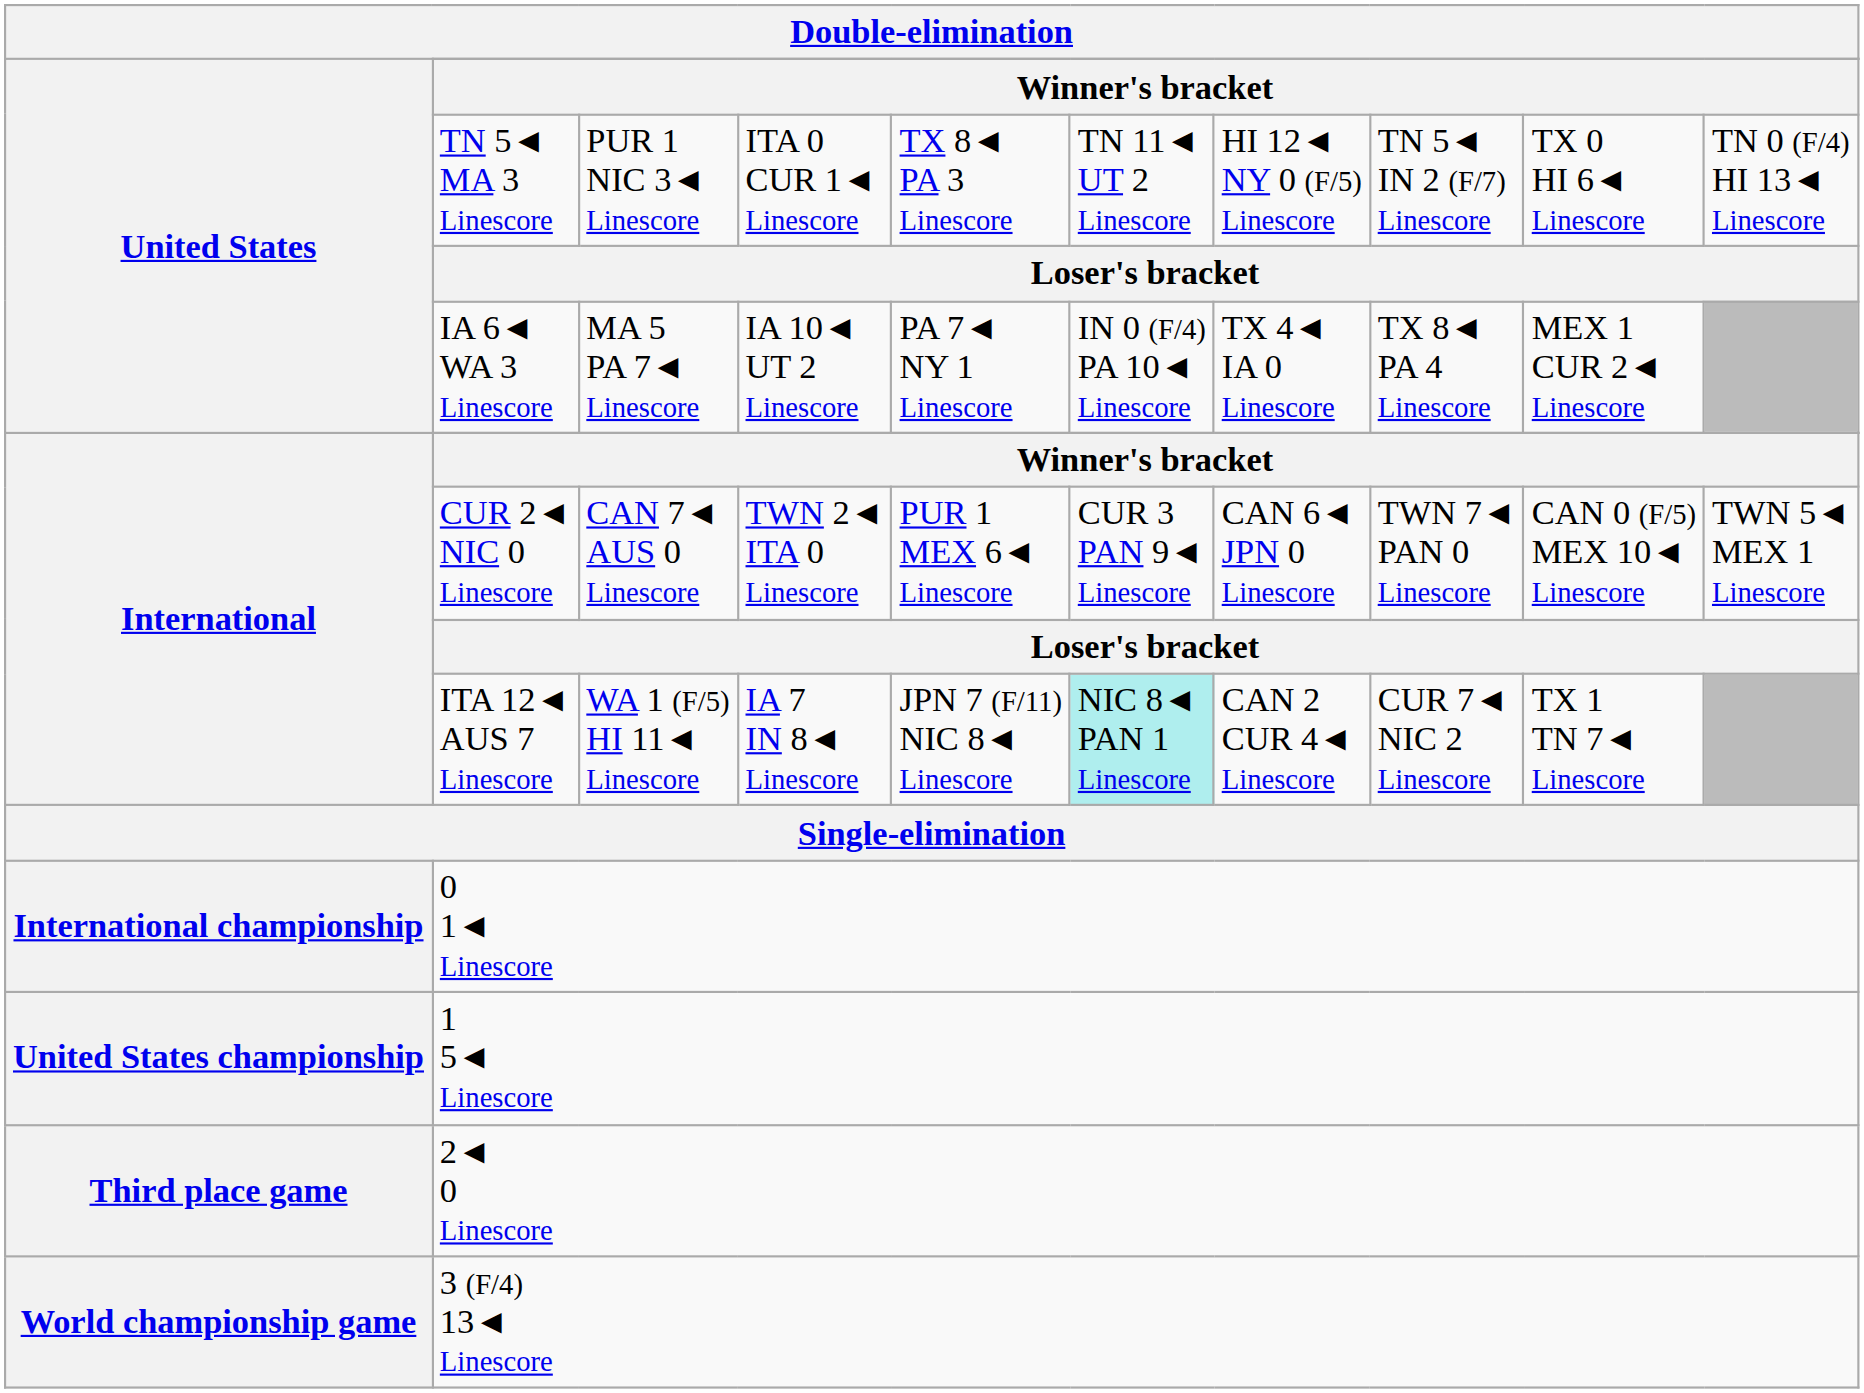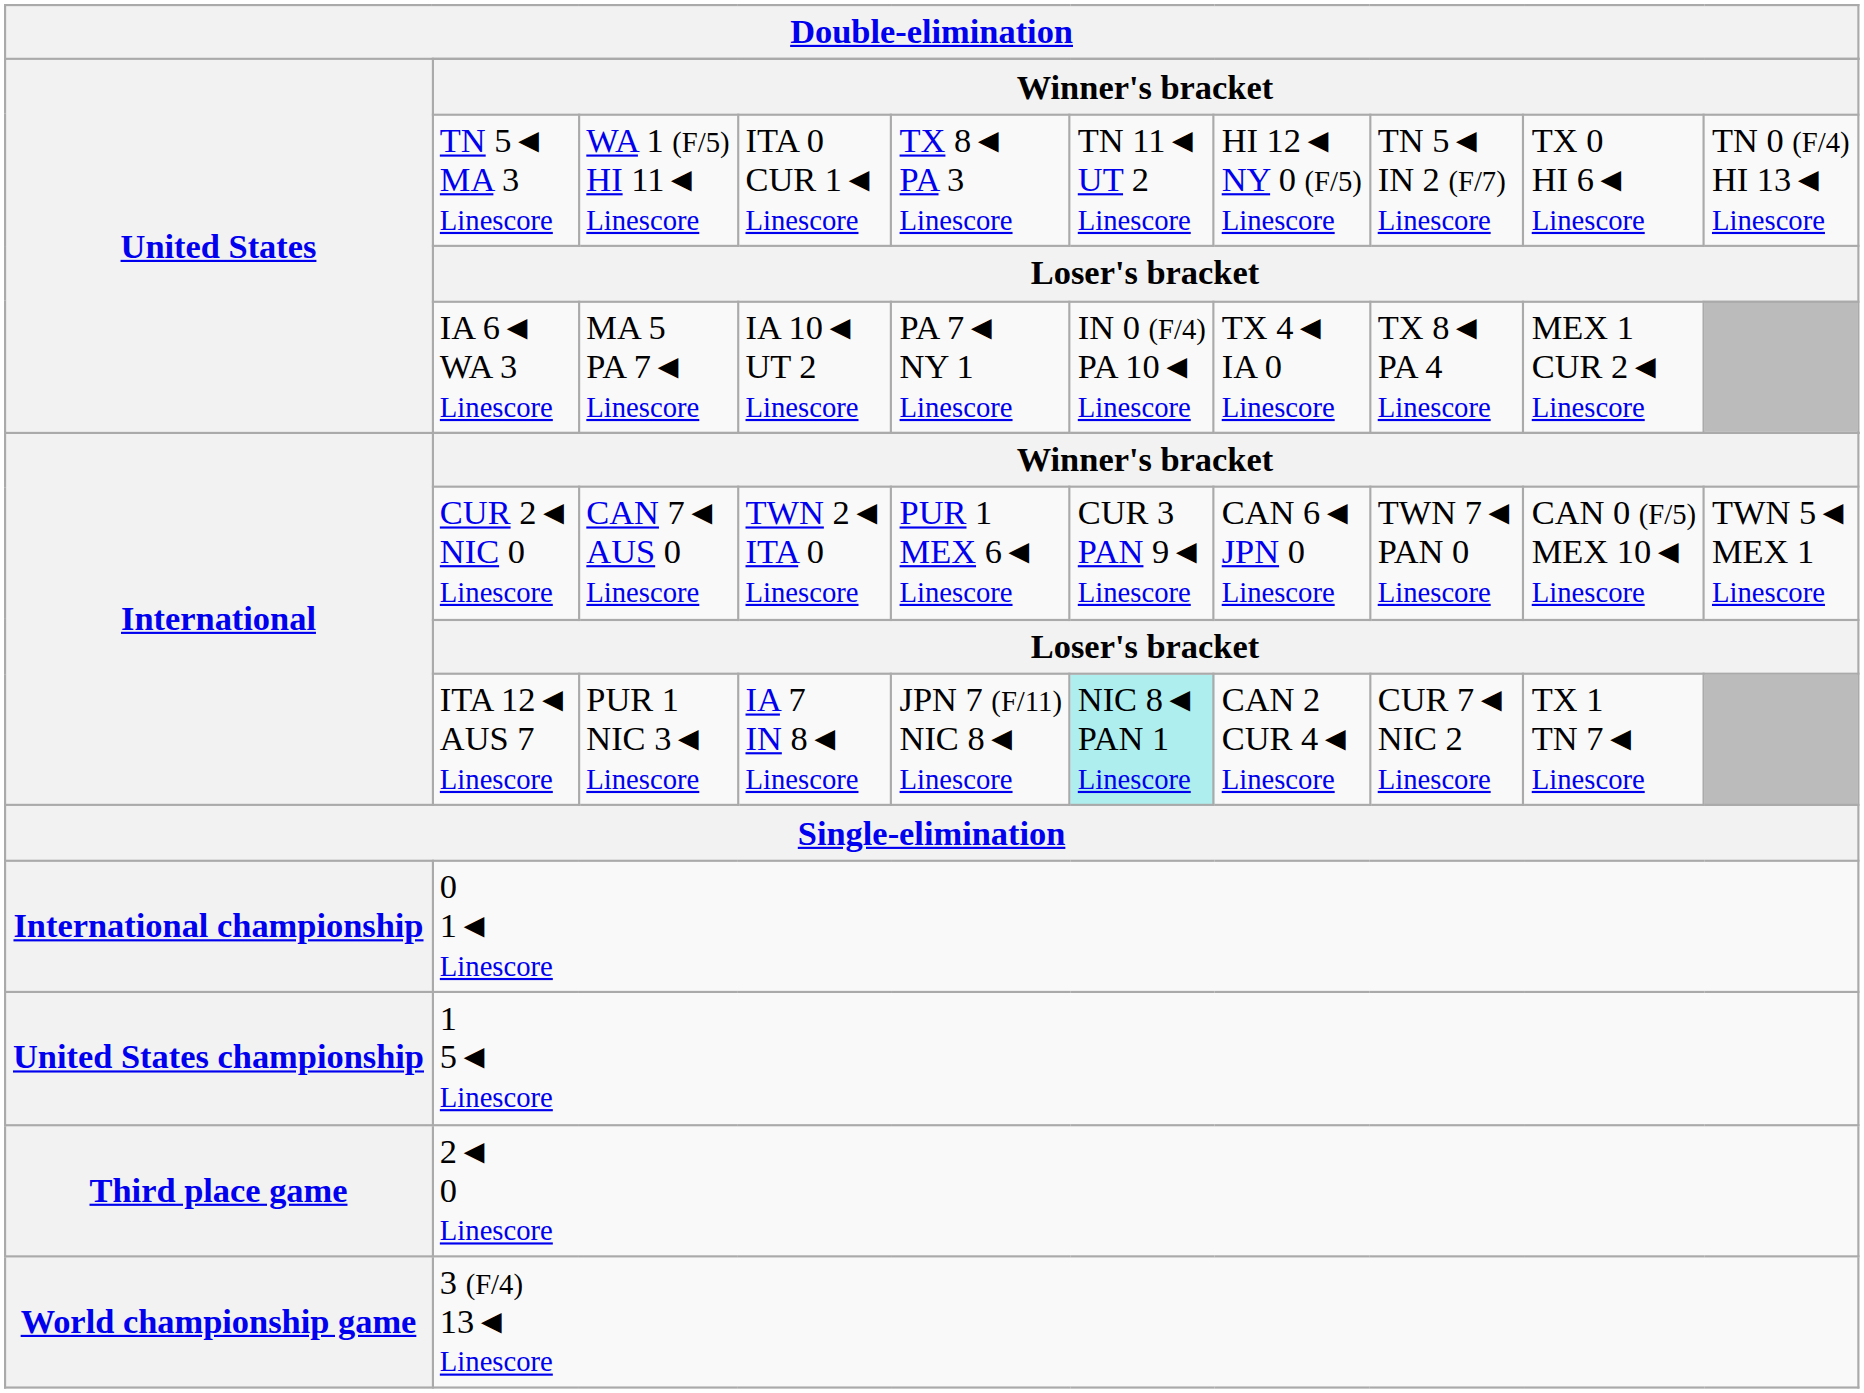 <table class="wikitable">
 <tr>
 <th colspan="10"><a href='#'>Double-elimination</a></th>
 </tr>
 <tr>
 <th rowspan="5"><a href='#'>United States</a></th>
 </tr>
 <tr>
 <th colspan="9">Winner's bracket</th>
 </tr>
 <tr>
 <td> <a href='#'>TN</a> 5◄<br> <a href='#'>MA</a> 3<br><small><a href='#'>Linescore</a></small></td>
-<td> PUR 1<br> NIC 3◄<br><small><a href='#'>Linescore</a></small></td>
+<td> <a href='#'>WA</a> 1 <small>(F/5)</small><br> <a href='#'>HI</a> 11◄<br><small><a href='#'>Linescore</a></small></td>
 <td> ITA 0<br> CUR 1◄<br><small><a href='#'>Linescore</a></small></td>
 <td> <a href='#'>TX</a> 8◄<br> <a href='#'>PA</a> 3<br><small><a href='#'>Linescore</a></small></td>
 <td> TN 11◄<br> <a href='#'>UT</a> 2<br><small><a href='#'>Linescore</a></small></td>
 <td> HI 12◄<br> <a href='#'>NY</a> 0 <small>(F/5)</small><br><small><a href='#'>Linescore</a></small></td>
 <td> TN 5◄<br> IN 2 <small>(F/7)</small><br><small><a href='#'>Linescore</a></small></td>
 <td> TX 0<br> HI 6◄<br><small><a href='#'>Linescore</a></small></td>
 <td> TN 0 <small>(F/4)</small><br> HI 13◄<br><small><a href='#'>Linescore</a></small></td>
 </tr>
 <tr>
 <th colspan="9">Loser's bracket</th>
 </tr>
 <tr>
 <td> IA 6◄<br> WA 3<br><small><a href='#'>Linescore</a></small></td>
 <td> MA 5<br> PA 7◄<br><small><a href='#'>Linescore</a></small></td>
 <td> IA 10◄<br> UT 2<br><small><a href='#'>Linescore</a></small></td>
 <td> PA 7◄<br> NY 1<br><small><a href='#'>Linescore</a></small></td>
 <td> IN 0 <small>(F/4)</small><br> PA 10◄<br><small><a href='#'>Linescore</a></small></td>
 <td> TX 4◄<br> IA 0<br><small><a href='#'>Linescore</a></small></td>
 <td> TX 8◄<br> PA 4<br><small><a href='#'>Linescore</a></small></td>
 <td> MEX 1<br> CUR 2◄<br><small><a href='#'>Linescore</a></small></td>
 <td bgcolor="bbbbbb"> </td>
 </tr>
 <tr>
 <th rowspan="5"><a href='#'>International</a></th>
 </tr>
 <tr>
 <th colspan="9">Winner's bracket</th>
 </tr>
 <tr>
 <td> <a href='#'>CUR</a> 2◄<br> <a href='#'>NIC</a> 0<br><small><a href='#'>Linescore</a></small></td>
 <td> <a href='#'>CAN</a> 7◄<br> <a href='#'>AUS</a> 0<br><small><a href='#'>Linescore</a></small></td>
 <td> <a href='#'>TWN</a> 2◄<br> <a href='#'>ITA</a> 0<br><small><a href='#'>Linescore</a></small></td>
 <td> <a href='#'>PUR</a> 1<br> <a href='#'>MEX</a> 6◄<br><small><a href='#'>Linescore</a></small></td>
 <td> CUR 3<br> <a href='#'>PAN</a> 9◄<br><small><a href='#'>Linescore</a></small></td>
 <td> CAN 6◄<br> <a href='#'>JPN</a> 0<br><small><a href='#'>Linescore</a></small></td>
 <td> TWN 7◄<br> PAN 0<br><small><a href='#'>Linescore</a></small></td>
 <td> CAN 0 <small>(F/5)</small><br> MEX 10◄<br><small><a href='#'>Linescore</a></small></td>
 <td> TWN 5◄<br> MEX 1<br><small><a href='#'>Linescore</a></small></td>
 </tr>
 <tr>
 <th colspan="9">Loser's bracket</th>
 </tr>
 <tr>
 <td> ITA 12◄<br> AUS 7<br><small><a href='#'>Linescore</a></small></td>
-<td> <a href='#'>WA</a> 1 <small>(F/5)</small><br> <a href='#'>HI</a> 11◄<br><small><a href='#'>Linescore</a></small></td>
+<td> PUR 1<br> NIC 3◄<br><small><a href='#'>Linescore</a></small></td>
 <td> <a href='#'>IA</a> 7<br> <a href='#'>IN</a> 8◄<br><small><a href='#'>Linescore</a></small></td>
 <td> JPN 7 <small>(F/11)</small><br> NIC 8◄<br><small><a href='#'>Linescore</a></small></td>
 <td style="background: paleturquoise;"> NIC 8◄<br> PAN 1<br><small><a href='#'>Linescore</a></small></td>
 <td> CAN 2<br> CUR 4◄<br><small><a href='#'>Linescore</a></small></td>
 <td> CUR 7◄<br> NIC 2<br><small><a href='#'>Linescore</a></small></td>
 <td> TX 1<br> TN 7◄<br><small><a href='#'>Linescore</a></small></td>
 <td bgcolor="bbbbbb"> </td>
 </tr>
 <tr>
 <th colspan="10"><a href='#'>Single-elimination</a></th>
 </tr>
 <tr>
 <th><a href='#'>International championship</a></th>
 <td colspan="10"> 0<br> 1◄<br><small><a href='#'>Linescore</a></small></td>
 </tr>
 <tr>
 <th><a href='#'>United States championship</a></th>
 <td colspan="10"> 1<br> 5◄<br><small><a href='#'>Linescore</a></small></td>
 </tr>
 <tr>
 <th><a href='#'>Third place game</a></th>
 <td colspan="10"> 2◄<br> 0<br><small><a href='#'>Linescore</a></small></td>
 </tr>
 <tr>
 <th><a href='#'>World championship game</a></th>
 <td colspan="10"> 3 <small>(F/4)</small><br> 13◄<br><small><a href='#'>Linescore</a></small></td>
 </tr>
 </table>
